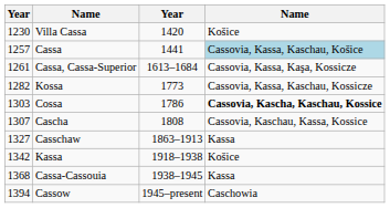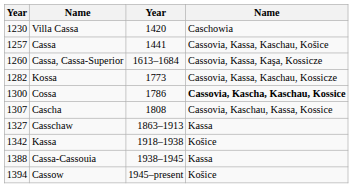 <table class="wikitable">
 <tr>
 <th>Year</th>
 <th>Name</th>
 <th>Year</th>
 <th>Name</th>
 </tr>
 <tr>
 <td align="right">1230</td>
 <td>Villa Cassa</td>
 <td style="text-align:center;">1420</td>
-<td>Košice</td>
+<td>Caschowia</td>
 </tr>
 <tr>
 <td align="right">1257</td>
 <td>Cassa</td>
 <td style="text-align:center;">1441</td>
-<td style="background: lightblue;">Cassovia, Kassa, Kaschau, Košice</td>
+<td>Cassovia, Kassa, Kaschau, Košice</td>
 </tr>
 <tr>
-<td align="right">1261</td>
+<td align="right">1260</td>
 <td>Cassa, Cassa-Superior</td>
 <td style="text-align:center;">1613–1684</td>
 <td>Cassovia, Kassa, Kaşa, Kossicze</td>
 </tr>
 <tr>
 <td align="right">1282</td>
 <td>Kossa</td>
 <td style="text-align:center;">1773</td>
 <td>Cassovia, Kassa, Kaschau, Kossicze</td>
 </tr>
 <tr>
-<td align="right">1303</td>
+<td align="right">1300</td>
 <td>Cossa</td>
 <td style="text-align:center;">1786</td>
 <td><strong>Cassovia, Kascha, Kaschau, Kossice</strong></td>
 </tr>
 <tr>
 <td align="right">1307</td>
 <td>Cascha</td>
 <td style="text-align:center;">1808</td>
 <td>Cassovia, Kaschau, Kassa, Kossice</td>
 </tr>
 <tr>
 <td align="right">1327</td>
 <td>Casschaw</td>
 <td align="right">1863–1913</td>
 <td>Kassa</td>
 </tr>
 <tr>
 <td align="right">1342</td>
 <td>Kassa</td>
 <td align="right">1918–1938</td>
 <td>Košice</td>
 </tr>
 <tr>
-<td align="right">1368</td>
+<td align="right">1388</td>
 <td>Cassa-Cassouia</td>
 <td align="right">1938–1945</td>
 <td>Kassa</td>
 </tr>
 <tr>
 <td align="right">1394</td>
 <td>Cassow</td>
 <td align="left">1945–present</td>
-<td>Caschowia</td>
+<td>Košice</td>
 </tr>
 </table>
